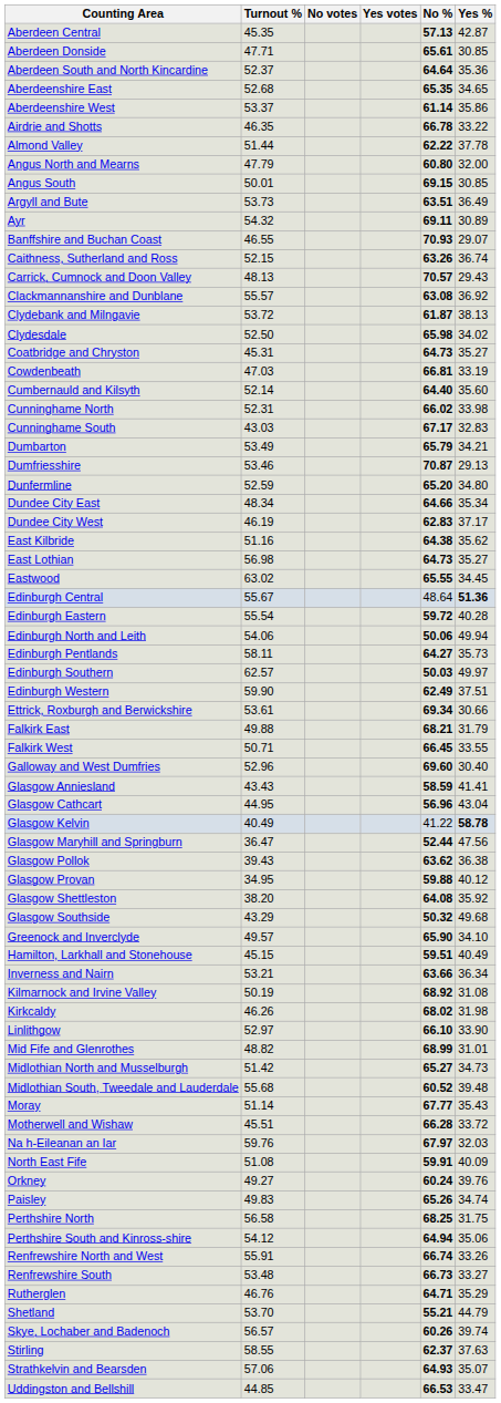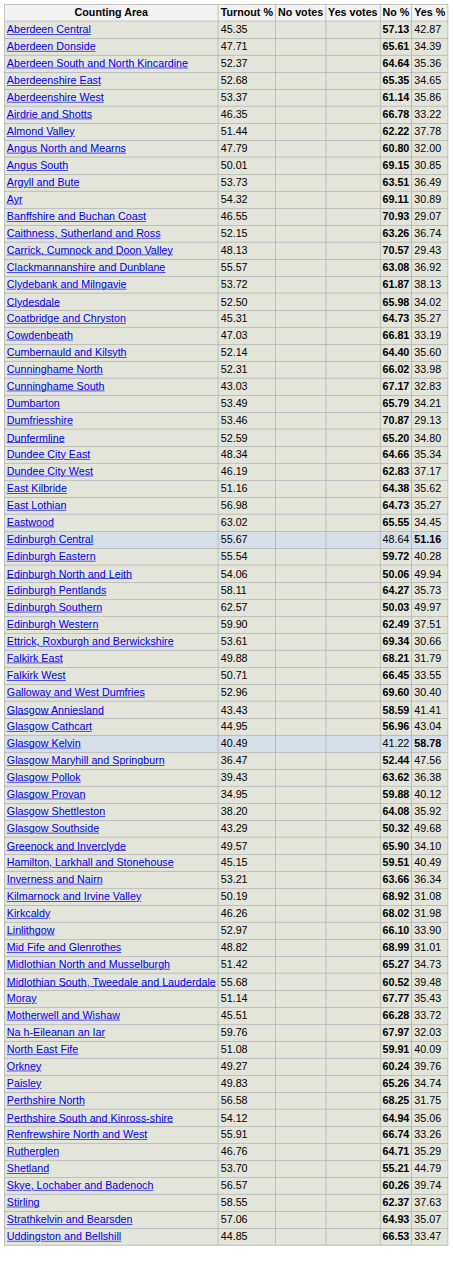 <table class="wikitable sortable">
 <tr>
 <th>Counting Area</th>
 <th>Turnout %</th>
 <th>No votes</th>
 <th>Yes votes</th>
 <th>No %</th>
 <th>Yes %</th>
 </tr>
 <tr style="background:#E3E4DA;">
 <td><a href='#'>Aberdeen Central</a></td>
 <td>45.35</td>
 <td><strong></strong></td>
 <td></td>
 <td><strong>57.13</strong></td>
 <td>42.87</td>
 </tr>
 <tr style="background:#E3E4DA;">
 <td><a href='#'>Aberdeen Donside</a></td>
 <td>47.71</td>
 <td><strong></strong></td>
 <td></td>
 <td><strong>65.61</strong></td>
-<td>30.85</td>
+<td>34.39</td>
 </tr>
 <tr style="background:#E3E4DA;">
 <td><a href='#'>Aberdeen South and North Kincardine</a></td>
 <td>52.37</td>
 <td><strong></strong></td>
 <td></td>
 <td><strong>64.64</strong></td>
 <td>35.36</td>
 </tr>
 <tr style="background:#E3E4DA;">
 <td><a href='#'>Aberdeenshire East</a></td>
 <td>52.68</td>
 <td><strong></strong></td>
 <td></td>
 <td><strong>65.35</strong></td>
 <td>34.65</td>
 </tr>
 <tr style="background:#E3E4DA;">
 <td><a href='#'>Aberdeenshire West</a></td>
 <td>53.37</td>
 <td><strong></strong></td>
 <td></td>
 <td><strong>61.14</strong></td>
 <td>35.86</td>
 </tr>
 <tr style="background:#E3E4DA;">
 <td><a href='#'>Airdrie and Shotts</a></td>
 <td>46.35</td>
 <td><strong></strong></td>
 <td></td>
 <td><strong>66.78</strong></td>
 <td>33.22</td>
 </tr>
 <tr style="background:#E3E4DA;">
 <td><a href='#'>Almond Valley</a></td>
 <td>51.44</td>
 <td><strong></strong></td>
 <td></td>
 <td><strong>62.22</strong></td>
 <td>37.78</td>
 </tr>
 <tr style="background:#E3E4DA;">
 <td><a href='#'>Angus North and Mearns</a></td>
 <td>47.79</td>
 <td><strong></strong></td>
 <td></td>
 <td><strong>60.80</strong></td>
 <td>32.00</td>
 </tr>
 <tr style="background:#E3E4DA;">
 <td><a href='#'>Angus South</a></td>
 <td>50.01</td>
 <td><strong></strong></td>
 <td></td>
 <td><strong>69.15</strong></td>
 <td>30.85</td>
 </tr>
 <tr style="background:#E3E4DA;">
 <td><a href='#'>Argyll and Bute</a></td>
 <td>53.73</td>
 <td><strong></strong></td>
 <td></td>
 <td><strong>63.51</strong></td>
 <td>36.49</td>
 </tr>
 <tr style="background:#E3E4DA;">
 <td><a href='#'>Ayr</a></td>
 <td>54.32</td>
 <td><strong></strong></td>
 <td></td>
 <td><strong>69.11</strong></td>
 <td>30.89</td>
 </tr>
 <tr style="background:#E3E4DA;">
 <td><a href='#'>Banffshire and Buchan Coast</a></td>
 <td>46.55</td>
 <td><strong></strong></td>
 <td></td>
 <td><strong>70.93</strong></td>
 <td>29.07</td>
 </tr>
 <tr style="background:#E3E4DA;">
 <td><a href='#'>Caithness, Sutherland and Ross</a></td>
 <td>52.15</td>
 <td><strong></strong></td>
 <td></td>
 <td><strong>63.26</strong></td>
 <td>36.74</td>
 </tr>
 <tr style="background:#E3E4DA;">
 <td><a href='#'>Carrick, Cumnock and Doon Valley</a></td>
 <td>48.13</td>
 <td><strong></strong></td>
 <td></td>
 <td><strong>70.57</strong></td>
 <td>29.43</td>
 </tr>
 <tr style="background:#E3E4DA;">
 <td><a href='#'>Clackmannanshire and Dunblane</a></td>
 <td>55.57</td>
 <td><strong></strong></td>
 <td></td>
 <td><strong>63.08</strong></td>
 <td>36.92</td>
 </tr>
 <tr style="background:#E3E4DA;">
 <td><a href='#'>Clydebank and Milngavie</a></td>
 <td>53.72</td>
 <td><strong></strong></td>
 <td></td>
 <td><strong>61.87</strong></td>
 <td>38.13</td>
 </tr>
 <tr style="background:#E3E4DA;">
 <td><a href='#'>Clydesdale</a></td>
 <td>52.50</td>
 <td><strong></strong></td>
 <td></td>
 <td><strong>65.98</strong></td>
 <td>34.02</td>
 </tr>
 <tr style="background:#E3E4DA;">
 <td><a href='#'>Coatbridge and Chryston</a></td>
 <td>45.31</td>
 <td><strong></strong></td>
 <td></td>
 <td><strong>64.73</strong></td>
 <td>35.27</td>
 </tr>
 <tr style="background:#E3E4DA;">
 <td><a href='#'>Cowdenbeath</a></td>
 <td>47.03</td>
 <td><strong></strong></td>
 <td></td>
 <td><strong>66.81</strong></td>
 <td>33.19</td>
 </tr>
 <tr style="background:#E3E4DA;">
 <td><a href='#'>Cumbernauld and Kilsyth</a></td>
 <td>52.14</td>
 <td><strong></strong></td>
 <td></td>
 <td><strong>64.40</strong></td>
 <td>35.60</td>
 </tr>
 <tr style="background:#E3E4DA;">
 <td><a href='#'>Cunninghame North</a></td>
 <td>52.31</td>
 <td><strong></strong></td>
 <td></td>
 <td><strong>66.02</strong></td>
 <td>33.98</td>
 </tr>
 <tr style="background:#E3E4DA;">
 <td><a href='#'>Cunninghame South</a></td>
 <td>43.03</td>
 <td><strong></strong></td>
 <td></td>
 <td><strong>67.17</strong></td>
 <td>32.83</td>
 </tr>
 <tr style="background:#E3E4DA;">
 <td><a href='#'>Dumbarton</a></td>
 <td>53.49</td>
 <td><strong></strong></td>
 <td></td>
 <td><strong>65.79</strong></td>
 <td>34.21</td>
 </tr>
 <tr style="background:#E3E4DA;">
 <td><a href='#'>Dumfriesshire</a></td>
 <td>53.46</td>
 <td><strong></strong></td>
 <td></td>
 <td><strong>70.87</strong></td>
 <td>29.13</td>
 </tr>
 <tr style="background:#E3E4DA;">
 <td><a href='#'>Dunfermline</a></td>
 <td>52.59</td>
 <td><strong></strong></td>
 <td></td>
 <td><strong>65.20</strong></td>
 <td>34.80</td>
 </tr>
 <tr style="background:#E3E4DA;">
 <td><a href='#'>Dundee City East</a></td>
 <td>48.34</td>
 <td><strong></strong></td>
 <td></td>
 <td><strong>64.66</strong></td>
 <td>35.34</td>
 </tr>
 <tr style="background:#E3E4DA;">
 <td><a href='#'>Dundee City West</a></td>
 <td>46.19</td>
 <td><strong></strong></td>
 <td></td>
 <td><strong>62.83</strong></td>
 <td>37.17</td>
 </tr>
 <tr style="background:#E3E4DA;">
 <td><a href='#'>East Kilbride</a></td>
 <td>51.16</td>
 <td><strong></strong></td>
 <td></td>
 <td><strong>64.38</strong></td>
 <td>35.62</td>
 </tr>
 <tr style="background:#E3E4DA;">
 <td><a href='#'>East Lothian</a></td>
 <td>56.98</td>
 <td><strong></strong></td>
 <td></td>
 <td><strong>64.73</strong></td>
 <td>35.27</td>
 </tr>
 <tr style="background:#E3E4DA;">
 <td><a href='#'>Eastwood</a></td>
 <td>63.02</td>
 <td><strong></strong></td>
 <td></td>
 <td><strong>65.55</strong></td>
 <td>34.45</td>
 </tr>
 <tr style="background:#D6DFE8;">
 <td><a href='#'>Edinburgh Central</a></td>
 <td>55.67</td>
 <td></td>
 <td><strong></strong></td>
 <td>48.64</td>
-<td><strong>51.36</strong></td>
+<td><strong>51.16</strong></td>
 </tr>
 <tr style="background:#E3E4DA;">
 <td><a href='#'>Edinburgh Eastern</a></td>
 <td>55.54</td>
 <td><strong></strong></td>
 <td></td>
 <td><strong>59.72</strong></td>
 <td>40.28</td>
 </tr>
 <tr style="background:#E3E4DA;">
 <td><a href='#'>Edinburgh North and Leith</a></td>
 <td>54.06</td>
 <td><strong></strong></td>
 <td></td>
 <td><strong>50.06</strong></td>
 <td>49.94</td>
 </tr>
 <tr style="background:#E3E4DA;">
 <td><a href='#'>Edinburgh Pentlands</a></td>
 <td>58.11</td>
 <td><strong></strong></td>
 <td></td>
 <td><strong>64.27</strong></td>
 <td>35.73</td>
 </tr>
 <tr style="background:#E3E4DA;">
 <td><a href='#'>Edinburgh Southern</a></td>
 <td>62.57</td>
 <td><strong></strong></td>
 <td></td>
 <td><strong>50.03</strong></td>
 <td>49.97</td>
 </tr>
 <tr style="background:#E3E4DA;">
 <td><a href='#'>Edinburgh Western</a></td>
 <td>59.90</td>
 <td><strong></strong></td>
 <td></td>
 <td><strong>62.49</strong></td>
 <td>37.51</td>
 </tr>
 <tr style="background:#E3E4DA;">
 <td><a href='#'>Ettrick, Roxburgh and Berwickshire</a></td>
 <td>53.61</td>
 <td><strong></strong></td>
 <td></td>
 <td><strong>69.34</strong></td>
 <td>30.66</td>
 </tr>
 <tr style="background:#E3E4DA;">
 <td><a href='#'>Falkirk East</a></td>
 <td>49.88</td>
 <td><strong></strong></td>
 <td></td>
 <td><strong>68.21</strong></td>
 <td>31.79</td>
 </tr>
 <tr style="background:#E3E4DA;">
 <td><a href='#'>Falkirk West</a></td>
 <td>50.71</td>
 <td><strong></strong></td>
 <td></td>
 <td><strong>66.45</strong></td>
 <td>33.55</td>
 </tr>
 <tr style="background:#E3E4DA;">
 <td><a href='#'>Galloway and West Dumfries</a></td>
 <td>52.96</td>
 <td><strong></strong></td>
 <td></td>
 <td><strong>69.60</strong></td>
 <td>30.40</td>
 </tr>
 <tr style="background:#E3E4DA;">
 <td><a href='#'>Glasgow Anniesland</a></td>
 <td>43.43</td>
 <td><strong></strong></td>
 <td></td>
 <td><strong>58.59</strong></td>
 <td>41.41</td>
 </tr>
 <tr style="background:#E3E4DA;">
 <td><a href='#'>Glasgow Cathcart</a></td>
 <td>44.95</td>
 <td><strong></strong></td>
 <td></td>
 <td><strong>56.96</strong></td>
 <td>43.04</td>
 </tr>
 <tr style="background:#D6DFE8;">
 <td><a href='#'>Glasgow Kelvin</a></td>
 <td>40.49</td>
 <td></td>
 <td><strong></strong></td>
 <td>41.22</td>
 <td><strong>58.78</strong></td>
 </tr>
 <tr style="background:#E3E4DA;">
 <td><a href='#'>Glasgow Maryhill and Springburn</a></td>
 <td>36.47</td>
 <td><strong></strong></td>
 <td></td>
 <td><strong>52.44</strong></td>
 <td>47.56</td>
 </tr>
 <tr style="background:#E3E4DA;">
 <td><a href='#'>Glasgow Pollok</a></td>
 <td>39.43</td>
 <td><strong></strong></td>
 <td></td>
 <td><strong>63.62</strong></td>
 <td>36.38</td>
 </tr>
 <tr style="background:#E3E4DA;">
 <td><a href='#'>Glasgow Provan</a></td>
 <td>34.95</td>
 <td><strong></strong></td>
 <td></td>
 <td><strong>59.88</strong></td>
 <td>40.12</td>
 </tr>
 <tr style="background:#E3E4DA;">
 <td><a href='#'>Glasgow Shettleston</a></td>
 <td>38.20</td>
 <td><strong></strong></td>
 <td></td>
 <td><strong>64.08</strong></td>
 <td>35.92</td>
 </tr>
 <tr style="background:#E3E4DA;">
 <td><a href='#'>Glasgow Southside</a></td>
 <td>43.29</td>
 <td><strong></strong></td>
 <td></td>
 <td><strong>50.32</strong></td>
 <td>49.68</td>
 </tr>
 <tr style="background:#E3E4DA;">
 <td><a href='#'>Greenock and Inverclyde</a></td>
 <td>49.57</td>
 <td><strong></strong></td>
 <td></td>
 <td><strong>65.90</strong></td>
 <td>34.10</td>
 </tr>
 <tr style="background:#E3E4DA;">
 <td><a href='#'>Hamilton, Larkhall and Stonehouse</a></td>
 <td>45.15</td>
 <td><strong></strong></td>
 <td></td>
 <td><strong>59.51</strong></td>
 <td>40.49</td>
 </tr>
 <tr style="background:#E3E4DA;">
 <td><a href='#'>Inverness and Nairn</a></td>
 <td>53.21</td>
 <td><strong></strong></td>
 <td></td>
 <td><strong>63.66</strong></td>
 <td>36.34</td>
 </tr>
 <tr style="background:#E3E4DA;">
 <td><a href='#'>Kilmarnock and Irvine Valley</a></td>
 <td>50.19</td>
 <td><strong></strong></td>
 <td></td>
 <td><strong>68.92</strong></td>
 <td>31.08</td>
 </tr>
 <tr style="background:#E3E4DA;">
 <td><a href='#'>Kirkcaldy</a></td>
 <td>46.26</td>
 <td><strong></strong></td>
 <td></td>
 <td><strong>68.02</strong></td>
 <td>31.98</td>
 </tr>
 <tr style="background:#E3E4DA;">
 <td><a href='#'>Linlithgow</a></td>
 <td>52.97</td>
 <td><strong></strong></td>
 <td></td>
 <td><strong>66.10</strong></td>
 <td>33.90</td>
 </tr>
 <tr style="background:#E3E4DA;">
 <td><a href='#'>Mid Fife and Glenrothes</a></td>
 <td>48.82</td>
 <td><strong></strong></td>
 <td></td>
 <td><strong>68.99</strong></td>
 <td>31.01</td>
 </tr>
 <tr style="background:#E3E4DA;">
 <td><a href='#'>Midlothian North and Musselburgh</a></td>
 <td>51.42</td>
 <td><strong></strong></td>
 <td></td>
 <td><strong>65.27</strong></td>
 <td>34.73</td>
 </tr>
 <tr style="background:#E3E4DA;">
 <td><a href='#'>Midlothian South, Tweedale and Lauderdale</a></td>
 <td>55.68</td>
 <td><strong></strong></td>
 <td></td>
 <td><strong>60.52</strong></td>
 <td>39.48</td>
 </tr>
 <tr style="background:#E3E4DA;">
 <td><a href='#'>Moray</a></td>
 <td>51.14</td>
 <td><strong></strong></td>
 <td></td>
 <td><strong>67.77</strong></td>
 <td>35.43</td>
 </tr>
 <tr style="background:#E3E4DA;">
 <td><a href='#'>Motherwell and Wishaw</a></td>
 <td>45.51</td>
 <td><strong></strong></td>
 <td></td>
 <td><strong>66.28</strong></td>
 <td>33.72</td>
 </tr>
 <tr style="background:#E3E4DA;">
 <td><a href='#'>Na h-Eileanan an Iar</a></td>
 <td>59.76</td>
 <td><strong></strong></td>
 <td></td>
 <td><strong>67.97</strong></td>
 <td>32.03</td>
 </tr>
 <tr style="background:#E3E4DA;">
 <td><a href='#'>North East Fife</a></td>
 <td>51.08</td>
 <td><strong></strong></td>
 <td></td>
 <td><strong>59.91</strong></td>
 <td>40.09</td>
 </tr>
 <tr style="background:#E3E4DA;">
 <td><a href='#'>Orkney</a></td>
 <td>49.27</td>
 <td><strong></strong></td>
 <td></td>
 <td><strong>60.24</strong></td>
 <td>39.76</td>
 </tr>
 <tr style="background:#E3E4DA;">
 <td><a href='#'>Paisley</a></td>
 <td>49.83</td>
 <td><strong></strong></td>
 <td></td>
 <td><strong>65.26</strong></td>
 <td>34.74</td>
 </tr>
 <tr style="background:#E3E4DA;">
 <td><a href='#'>Perthshire North</a></td>
 <td>56.58</td>
 <td><strong></strong></td>
 <td></td>
 <td><strong>68.25</strong></td>
 <td>31.75</td>
 </tr>
 <tr style="background:#E3E4DA;">
 <td><a href='#'>Perthshire South and Kinross-shire</a></td>
 <td>54.12</td>
 <td><strong></strong></td>
 <td></td>
 <td><strong>64.94</strong></td>
 <td>35.06</td>
 </tr>
 <tr style="background:#E3E4DA;">
 <td><a href='#'>Renfrewshire North and West</a></td>
 <td>55.91</td>
 <td><strong></strong></td>
 <td></td>
 <td><strong>66.74</strong></td>
 <td>33.26</td>
 </tr>
 <tr style="background:#E3E4DA;">
-<td><a href='#'>Renfrewshire South</a></td>
-<td>53.48</td>
-<td><strong></strong></td>
-<td></td>
-<td><strong>66.73</strong></td>
-<td>33.27</td>
-</tr>
-<tr style="background:#E3E4DA;">
 <td><a href='#'>Rutherglen</a></td>
 <td>46.76</td>
 <td><strong></strong></td>
 <td></td>
 <td><strong>64.71</strong></td>
 <td>35.29</td>
 </tr>
 <tr style="background:#E3E4DA;">
 <td><a href='#'>Shetland</a></td>
 <td>53.70</td>
 <td><strong></strong></td>
 <td></td>
 <td><strong>55.21</strong></td>
 <td>44.79</td>
 </tr>
 <tr style="background:#E3E4DA;">
 <td><a href='#'>Skye, Lochaber and Badenoch</a></td>
 <td>56.57</td>
 <td><strong></strong></td>
 <td></td>
 <td><strong>60.26</strong></td>
 <td>39.74</td>
 </tr>
 <tr style="background:#E3E4DA;">
 <td><a href='#'>Stirling</a></td>
 <td>58.55</td>
 <td><strong></strong></td>
 <td></td>
 <td><strong>62.37</strong></td>
 <td>37.63</td>
 </tr>
 <tr style="background:#E3E4DA;">
 <td><a href='#'>Strathkelvin and Bearsden</a></td>
 <td>57.06</td>
 <td><strong></strong></td>
 <td></td>
 <td><strong>64.93</strong></td>
 <td>35.07</td>
 </tr>
 <tr style="background:#E3E4DA;">
 <td><a href='#'>Uddingston and Bellshill</a></td>
 <td>44.85</td>
 <td><strong></strong></td>
 <td></td>
 <td><strong>66.53</strong></td>
 <td>33.47</td>
 </tr>
 </table>
